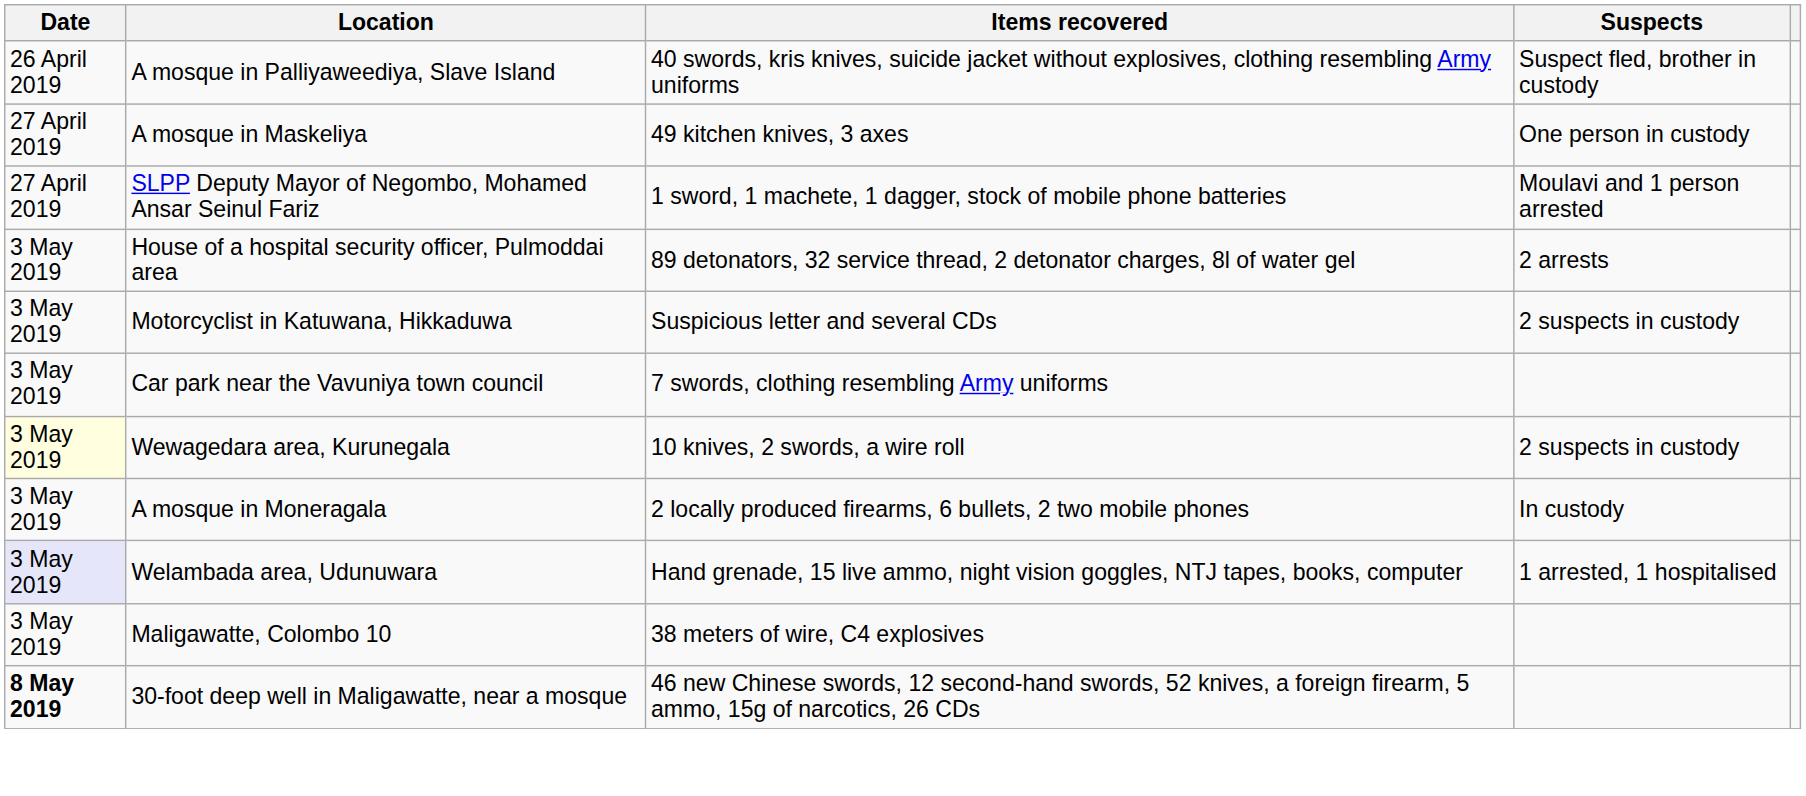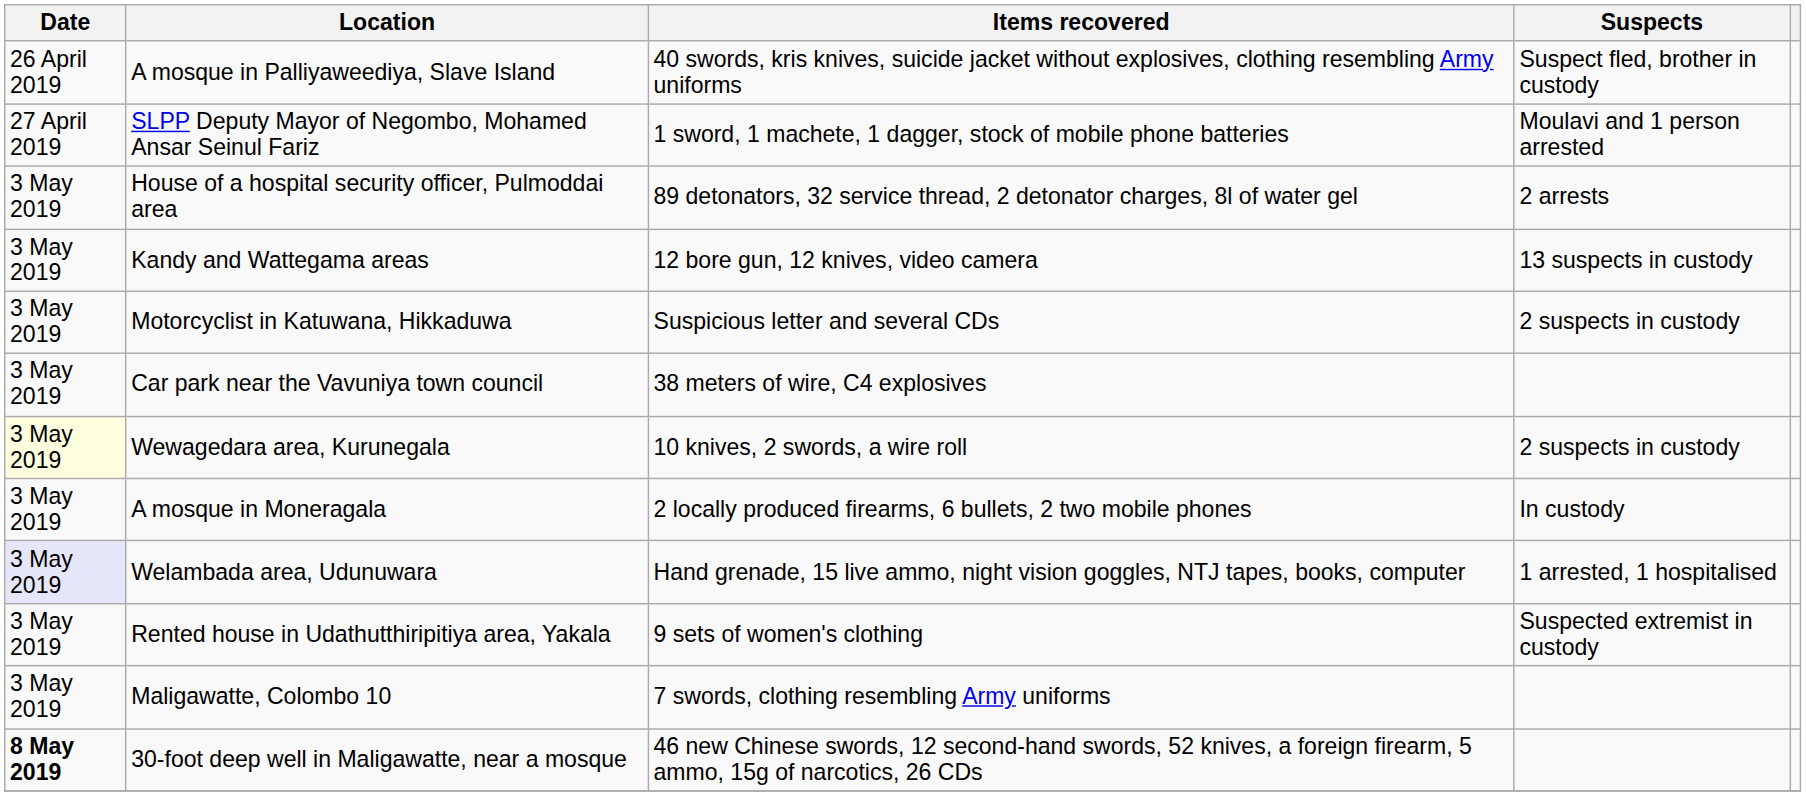 <table class="wikitable">
 <tr>
 <th scope="col">Date</th>
 <th scope="col">Location</th>
 <th scope="col">Items recovered</th>
 <th scope="col">Suspects</th>
 <th scope="col"></th>
 </tr>
 <tr>
 <td>26 April 2019</td>
 <td>A mosque in Palliyaweediya, Slave Island</td>
 <td>40 swords, kris knives, suicide jacket without explosives, clothing resembling <a href='#'>Army</a> uniforms</td>
 <td>Suspect fled, brother in custody</td>
-<td></td>
-</tr>
-<tr>
-<td>27 April 2019</td>
-<td>A mosque in Maskeliya</td>
-<td>49 kitchen knives, 3 axes</td>
-<td>One person in custody</td>
 <td></td>
 </tr>
 <tr>
 <td>27 April 2019</td>
 <td><a href='#'>SLPP</a> Deputy Mayor of Negombo, Mohamed Ansar Seinul Fariz</td>
 <td>1 sword, 1 machete, 1 dagger, stock of mobile phone batteries</td>
 <td>Moulavi and 1 person arrested</td>
 <td></td>
 </tr>
 <tr>
 <td>3 May 2019</td>
 <td>House of a hospital security officer, Pulmoddai area</td>
 <td>89 detonators, 32 service thread, 2 detonator charges, 8l of water gel</td>
 <td>2 arrests</td>
 <td></td>
 </tr>
 <tr>
 <td>3 May 2019</td>
+<td>Kandy and Wattegama areas</td>
+<td>12 bore gun, 12 knives, video camera</td>
+<td>13 suspects in custody</td>
+<td></td>
+</tr>
+<tr>
+<td>3 May 2019</td>
 <td>Motorcyclist in Katuwana, Hikkaduwa</td>
 <td>Suspicious letter and several CDs</td>
 <td>2 suspects in custody</td>
 <td></td>
 </tr>
 <tr>
 <td>3 May 2019</td>
 <td>Car park near the Vavuniya town council</td>
-<td>7 swords, clothing resembling <a href='#'>Army</a> uniforms</td>
+<td>38 meters of wire, C4 explosives</td>
 <td></td>
 <td></td>
 </tr>
 <tr>
 <td style="background: lightyellow;">3 May 2019</td>
 <td>Wewagedara area, Kurunegala</td>
 <td>10 knives, 2 swords, a wire roll</td>
 <td>2 suspects in custody</td>
 <td></td>
 </tr>
 <tr>
 <td>3 May 2019</td>
 <td>A mosque in Moneragala</td>
 <td>2 locally produced firearms, 6 bullets, 2 two mobile phones</td>
 <td>In custody</td>
 <td></td>
 </tr>
 <tr>
 <td style="background: lavender;">3 May 2019</td>
 <td>Welambada area, Udunuwara</td>
 <td>Hand grenade, 15 live ammo, night vision goggles, NTJ tapes, books, computer</td>
 <td>1 arrested, 1 hospitalised</td>
 <td></td>
 </tr>
 <tr>
 <td>3 May 2019</td>
+<td>Rented house in Udathutthiripitiya area, Yakala</td>
+<td>9 sets of women's clothing</td>
+<td>Suspected extremist in custody</td>
+<td></td>
+</tr>
+<tr>
+<td>3 May 2019</td>
 <td>Maligawatte, Colombo 10</td>
-<td>38 meters of wire, C4 explosives</td>
+<td>7 swords, clothing resembling <a href='#'>Army</a> uniforms</td>
 <td></td>
 <td></td>
 </tr>
 <tr>
 <td><strong>8 May 2019</strong></td>
 <td>30-foot deep well in Maligawatte, near a mosque</td>
 <td>46 new Chinese swords, 12 second-hand swords, 52 knives, a foreign firearm, 5 ammo, 15g of narcotics, 26 CDs</td>
 <td></td>
 <td></td>
 </tr>
 <tr>
 </tr>
 </table>
